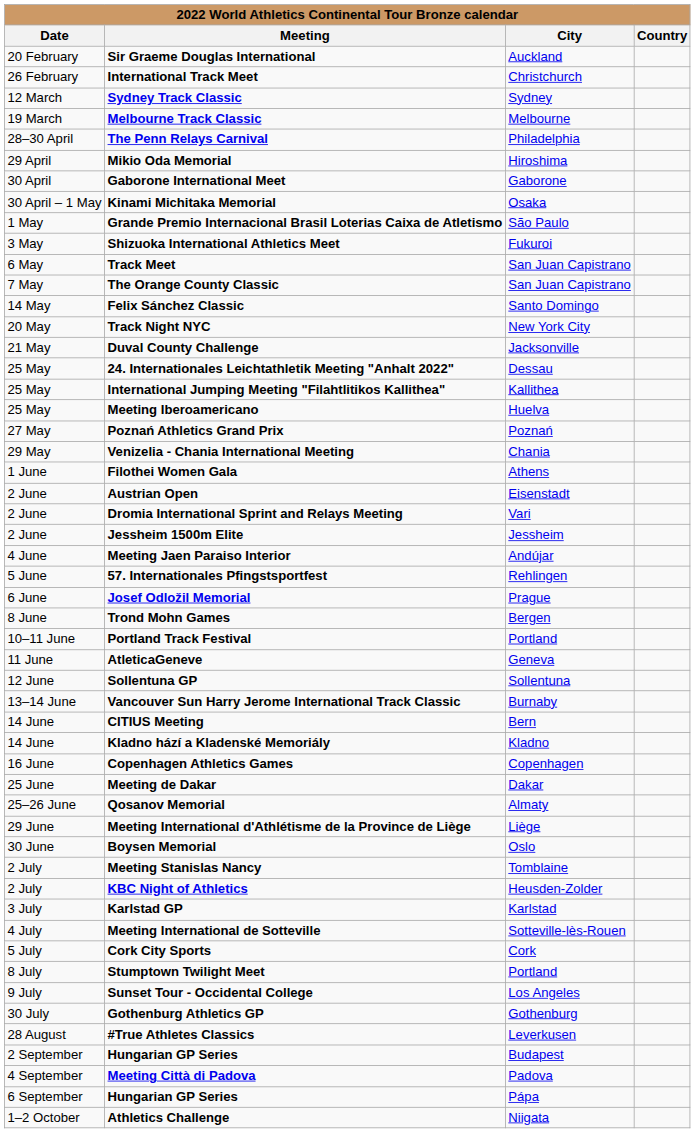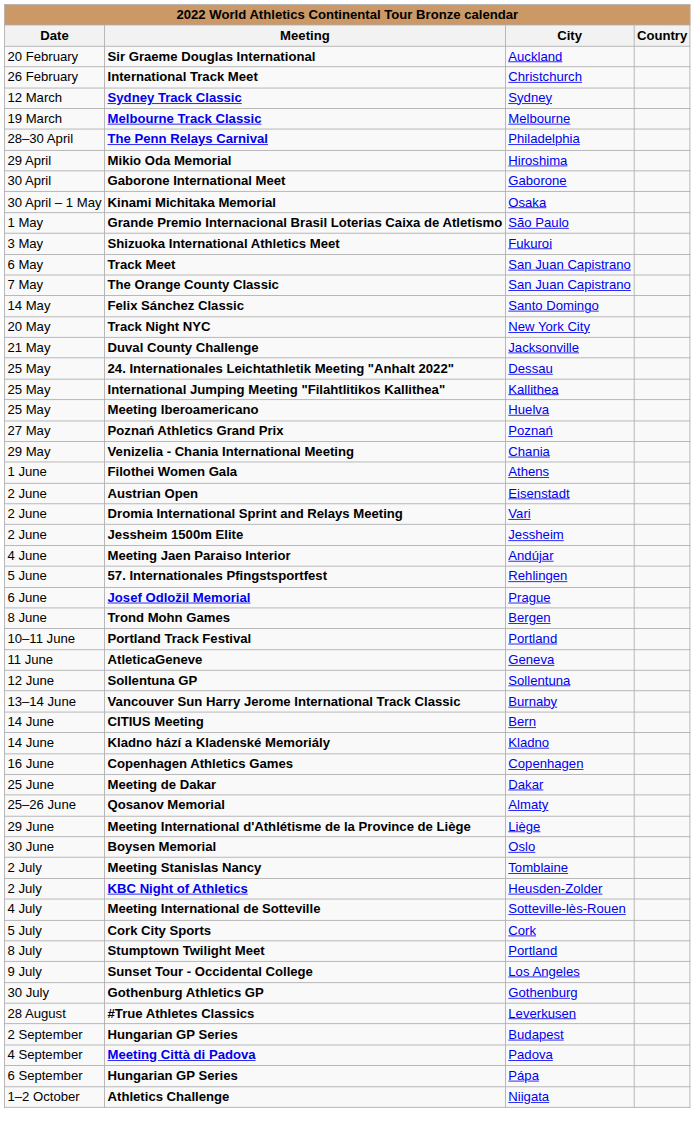 <table class="wikitable sortable">
 <tr>
 <td align=center colspan=4 bgcolor="#c96"><strong>2022 World Athletics Continental Tour Bronze calendar</strong></td>
 </tr>
 <tr>
 <th>Date</th>
 <th>Meeting</th>
 <th>City</th>
 <th>Country</th>
 </tr>
 <tr>
 <td>20 February</td>
 <td><strong>Sir Graeme Douglas International</strong></td>
 <td><a href='#'>Auckland</a></td>
 <td></td>
 </tr>
 <tr>
 <td>26 February</td>
 <td><strong>International Track Meet</strong></td>
 <td><a href='#'>Christchurch</a></td>
 <td></td>
 </tr>
 <tr>
 <td>12 March</td>
 <td><strong><a href='#'>Sydney Track Classic</a></strong></td>
 <td><a href='#'>Sydney</a></td>
 <td></td>
 </tr>
 <tr>
 <td>19 March</td>
 <td><strong><a href='#'>Melbourne Track Classic</a></strong></td>
 <td><a href='#'>Melbourne</a></td>
 <td></td>
 </tr>
 <tr>
 <td>28–30 April</td>
 <td><strong><a href='#'>The Penn Relays Carnival</a></strong></td>
 <td><a href='#'>Philadelphia</a></td>
 <td></td>
 </tr>
 <tr>
 <td>29 April</td>
 <td><strong>Mikio Oda Memorial</strong></td>
 <td><a href='#'>Hiroshima</a></td>
 <td></td>
 </tr>
 <tr>
 <td>30 April</td>
 <td><strong>Gaborone International Meet</strong></td>
 <td><a href='#'>Gaborone</a></td>
 <td></td>
 </tr>
 <tr>
 <td>30 April – 1 May</td>
 <td><strong>Kinami Michitaka Memorial</strong></td>
 <td><a href='#'>Osaka</a></td>
 <td></td>
 </tr>
 <tr>
 <td>1 May</td>
 <td><strong>Grande Premio Internacional Brasil Loterias Caixa de Atletismo</strong></td>
 <td><a href='#'>São Paulo</a></td>
 <td></td>
 </tr>
 <tr>
 <td>3 May</td>
 <td><strong>Shizuoka International Athletics Meet</strong></td>
 <td><a href='#'>Fukuroi</a></td>
 <td></td>
 </tr>
 <tr>
 <td>6 May</td>
 <td><strong>Track Meet</strong></td>
 <td><a href='#'>San Juan Capistrano</a></td>
 <td></td>
 </tr>
 <tr>
 <td>7 May</td>
 <td><strong>The Orange County Classic</strong></td>
 <td><a href='#'>San Juan Capistrano</a></td>
 <td></td>
 </tr>
 <tr>
 <td>14 May</td>
 <td><strong>Felix Sánchez Classic</strong></td>
 <td><a href='#'>Santo Domingo</a></td>
 <td></td>
 </tr>
 <tr>
 <td>20 May</td>
 <td><strong>Track Night NYC</strong></td>
 <td><a href='#'>New York City</a></td>
 <td></td>
 </tr>
 <tr>
 <td>21 May</td>
 <td><strong>Duval County Challenge</strong></td>
 <td><a href='#'>Jacksonville</a></td>
 <td></td>
 </tr>
 <tr>
 <td>25 May</td>
 <td><strong>24. Internationales Leichtathletik Meeting "Anhalt 2022"</strong></td>
 <td><a href='#'>Dessau</a></td>
 <td></td>
 </tr>
 <tr>
 <td>25 May</td>
 <td><strong>International Jumping Meeting "Filahtlitikos Kallithea"</strong></td>
 <td><a href='#'>Kallithea</a></td>
 <td></td>
 </tr>
 <tr>
 <td>25 May</td>
 <td><strong>Meeting Iberoamericano</strong></td>
 <td><a href='#'>Huelva</a></td>
 <td></td>
 </tr>
 <tr>
 <td>27 May</td>
 <td><strong>Poznań Athletics Grand Prix</strong></td>
 <td><a href='#'>Poznań</a></td>
 <td></td>
 </tr>
 <tr>
 <td>29 May</td>
 <td><strong>Venizelia - Chania International Meeting</strong></td>
 <td><a href='#'>Chania</a></td>
 <td></td>
 </tr>
 <tr>
 <td>1 June</td>
 <td><strong>Filothei Women Gala</strong></td>
 <td><a href='#'>Athens</a></td>
 <td></td>
 </tr>
 <tr>
 <td>2 June</td>
 <td><strong>Austrian Open</strong></td>
 <td><a href='#'>Eisenstadt</a></td>
 <td></td>
 </tr>
 <tr>
 <td>2 June</td>
 <td><strong>Dromia International Sprint and Relays Meeting</strong></td>
 <td><a href='#'>Vari</a></td>
 <td></td>
 </tr>
 <tr>
 <td>2 June</td>
 <td><strong>Jessheim 1500m Elite</strong></td>
 <td><a href='#'>Jessheim</a></td>
 <td></td>
 </tr>
 <tr>
 <td>4 June</td>
 <td><strong>Meeting Jaen Paraiso Interior</strong></td>
 <td><a href='#'>Andújar</a></td>
 <td></td>
 </tr>
 <tr>
 <td>5 June</td>
 <td><strong>57. Internationales Pfingstsportfest</strong></td>
 <td><a href='#'>Rehlingen</a></td>
 <td></td>
 </tr>
 <tr>
 <td>6 June</td>
 <td><strong><a href='#'>Josef Odložil Memorial</a></strong></td>
 <td><a href='#'>Prague</a></td>
 <td></td>
 </tr>
 <tr>
 <td>8 June</td>
 <td><strong>Trond Mohn Games</strong></td>
 <td><a href='#'>Bergen</a></td>
 <td></td>
 </tr>
 <tr>
 <td>10–11 June</td>
 <td><strong>Portland Track Festival</strong></td>
 <td><a href='#'>Portland</a></td>
 <td></td>
 </tr>
 <tr>
 <td>11 June</td>
 <td><strong>AtleticaGeneve</strong></td>
 <td><a href='#'>Geneva</a></td>
 <td></td>
 </tr>
 <tr>
 <td>12 June</td>
 <td><strong>Sollentuna GP</strong></td>
 <td><a href='#'>Sollentuna</a></td>
 <td></td>
 </tr>
 <tr>
 <td>13–14 June</td>
 <td><strong>Vancouver Sun Harry Jerome International Track Classic</strong></td>
 <td><a href='#'>Burnaby</a></td>
 <td></td>
 </tr>
 <tr>
 <td>14 June</td>
 <td><strong>CITIUS Meeting</strong></td>
 <td><a href='#'>Bern</a></td>
 <td></td>
 </tr>
 <tr>
 <td>14 June</td>
 <td><strong>Kladno hází a Kladenské Memoriály</strong></td>
 <td><a href='#'>Kladno</a></td>
 <td></td>
 </tr>
 <tr>
 <td>16 June</td>
 <td><strong>Copenhagen Athletics Games</strong></td>
 <td><a href='#'>Copenhagen</a></td>
 <td></td>
 </tr>
 <tr>
 <td>25 June</td>
 <td><strong>Meeting de Dakar</strong></td>
 <td><a href='#'>Dakar</a></td>
 <td></td>
 </tr>
 <tr>
 <td>25–26 June</td>
 <td><strong>Qosanov Memorial</strong></td>
 <td><a href='#'>Almaty</a></td>
 <td></td>
 </tr>
 <tr>
 <td>29 June</td>
 <td><strong>Meeting International d'Athlétisme de la Province de Liège</strong></td>
 <td><a href='#'>Liège</a></td>
 <td></td>
 </tr>
 <tr>
 <td>30 June</td>
 <td><strong>Boysen Memorial</strong></td>
 <td><a href='#'>Oslo</a></td>
 <td></td>
 </tr>
 <tr>
 <td>2 July</td>
 <td><strong>Meeting Stanislas Nancy</strong></td>
 <td><a href='#'>Tomblaine</a></td>
 <td></td>
 </tr>
 <tr>
 <td>2 July</td>
 <td><strong><a href='#'>KBC Night of Athletics</a></strong></td>
 <td><a href='#'>Heusden-Zolder</a></td>
 <td></td>
 </tr>
 <tr>
-<td>3 July</td>
-<td><strong>Karlstad GP</strong></td>
-<td><a href='#'>Karlstad</a></td>
-<td></td>
-</tr>
-<tr>
 <td>4 July</td>
 <td><strong>Meeting International de Sotteville</strong></td>
 <td><a href='#'>Sotteville-lès-Rouen</a></td>
 <td></td>
 </tr>
 <tr>
 <td>5 July</td>
 <td><strong>Cork City Sports</strong></td>
 <td><a href='#'>Cork</a></td>
 <td></td>
 </tr>
 <tr>
 <td>8 July</td>
 <td><strong>Stumptown Twilight Meet</strong></td>
 <td><a href='#'>Portland</a></td>
 <td></td>
 </tr>
 <tr>
 <td>9 July</td>
 <td><strong>Sunset Tour - Occidental College</strong></td>
 <td><a href='#'>Los Angeles</a></td>
 <td></td>
 </tr>
 <tr>
 <td>30 July</td>
 <td><strong>Gothenburg Athletics GP</strong></td>
 <td><a href='#'>Gothenburg</a></td>
 <td></td>
 </tr>
 <tr>
 <td>28 August</td>
 <td><strong>#True Athletes Classics</strong></td>
 <td><a href='#'>Leverkusen</a></td>
 <td></td>
 </tr>
 <tr>
 <td>2 September</td>
 <td><strong>Hungarian GP Series</strong></td>
 <td><a href='#'>Budapest</a></td>
 <td></td>
 </tr>
 <tr>
 <td>4 September</td>
 <td><strong><a href='#'>Meeting Città di Padova</a></strong></td>
 <td><a href='#'>Padova</a></td>
 <td></td>
 </tr>
 <tr>
 <td>6 September</td>
 <td><strong>Hungarian GP Series</strong></td>
 <td><a href='#'>Pápa</a></td>
 <td></td>
 </tr>
 <tr>
 <td>1–2 October</td>
 <td><strong>Athletics Challenge</strong></td>
 <td><a href='#'>Niigata</a></td>
 <td></td>
 </tr>
 </table>
